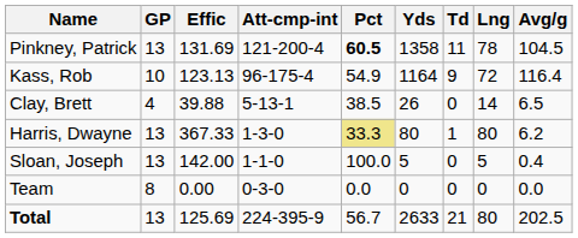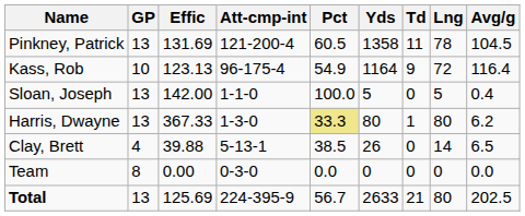 <table Class="wikitable" Style="white-space:nowrap;">
 <tr>
 <th>Name</th>
 <th>GP</th>
 <th>Effic</th>
 <th>Att-cmp-int</th>
 <th>Pct</th>
 <th>Yds</th>
 <th>Td</th>
 <th>Lng</th>
 <th>Avg/g</th>
 </tr>
 <tr>
 <td>Pinkney, Patrick</td>
 <td>13</td>
 <td>131.69</td>
 <td>121-200-4</td>
-<td><strong>60.5</strong></td>
+<td>60.5</td>
 <td>1358</td>
 <td>11</td>
 <td>78</td>
 <td>104.5</td>
 </tr>
 <tr>
 <td>Kass, Rob</td>
 <td>10</td>
 <td>123.13</td>
 <td>96-175-4</td>
 <td>54.9</td>
 <td>1164</td>
 <td>9</td>
 <td>72</td>
 <td>116.4</td>
 </tr>
 <tr>
-<td>Clay,  Brett</td>
-<td>4</td>
-<td>39.88</td>
-<td>5-13-1</td>
-<td>38.5</td>
-<td>26</td>
+<td>Sloan, Joseph</td>
+<td>13</td>
+<td>142.00</td>
+<td>1-1-0</td>
+<td>100.0</td>
+<td>5</td>
 <td>0</td>
-<td>14</td>
-<td>6.5</td>
+<td>5</td>
+<td>0.4</td>
 </tr>
 <tr>
 <td>Harris, Dwayne</td>
 <td>13</td>
 <td>367.33</td>
 <td>1-3-0</td>
 <td style="background: khaki;">33.3</td>
 <td>80</td>
 <td>1</td>
 <td>80</td>
 <td>6.2</td>
 </tr>
 <tr>
-<td>Sloan, Joseph</td>
-<td>13</td>
-<td>142.00</td>
-<td>1-1-0</td>
-<td>100.0</td>
-<td>5</td>
+<td>Clay,  Brett</td>
+<td>4</td>
+<td>39.88</td>
+<td>5-13-1</td>
+<td>38.5</td>
+<td>26</td>
 <td>0</td>
-<td>5</td>
-<td>0.4</td>
+<td>14</td>
+<td>6.5</td>
 </tr>
 <tr>
 <td>Team</td>
 <td>8</td>
 <td>0.00</td>
 <td>0-3-0</td>
 <td>0.0</td>
 <td>0</td>
 <td>0</td>
 <td>0</td>
 <td>0.0</td>
 </tr>
 <tr>
 <td><strong>Total</strong></td>
 <td>13</td>
 <td>125.69</td>
 <td>224-395-9</td>
 <td>56.7</td>
 <td>2633</td>
 <td>21</td>
 <td>80</td>
 <td>202.5</td>
 </tr>
 </table>
